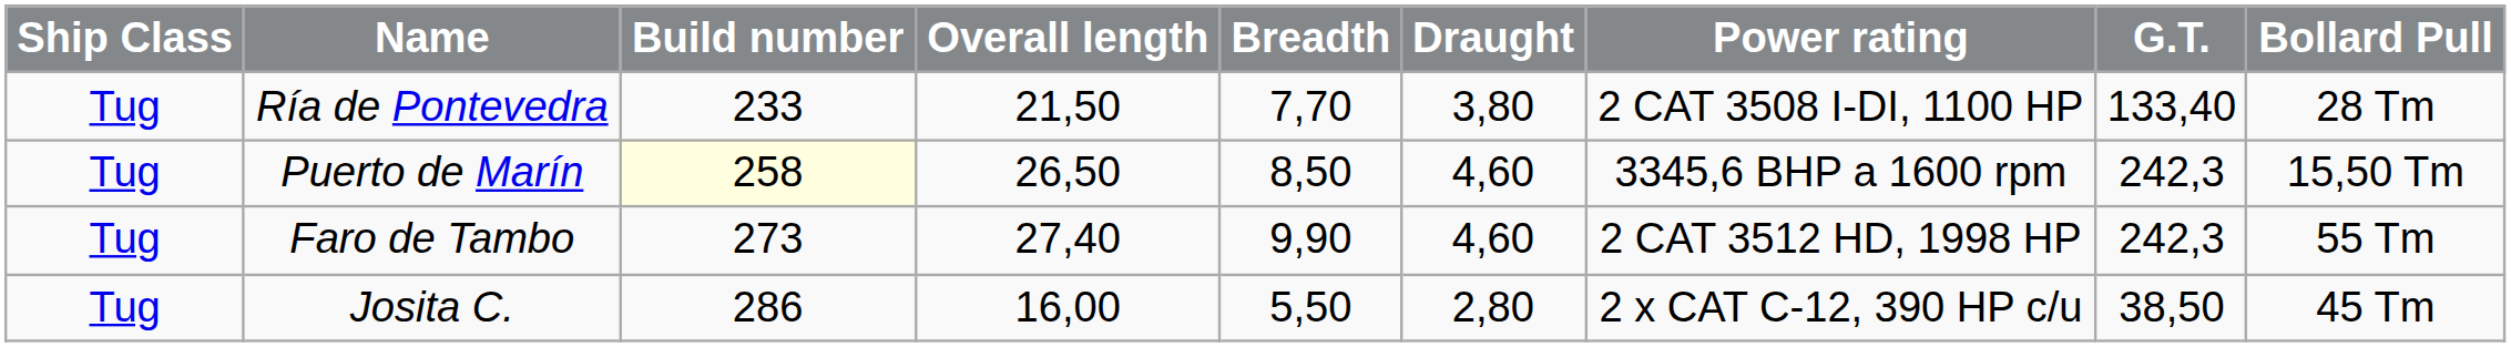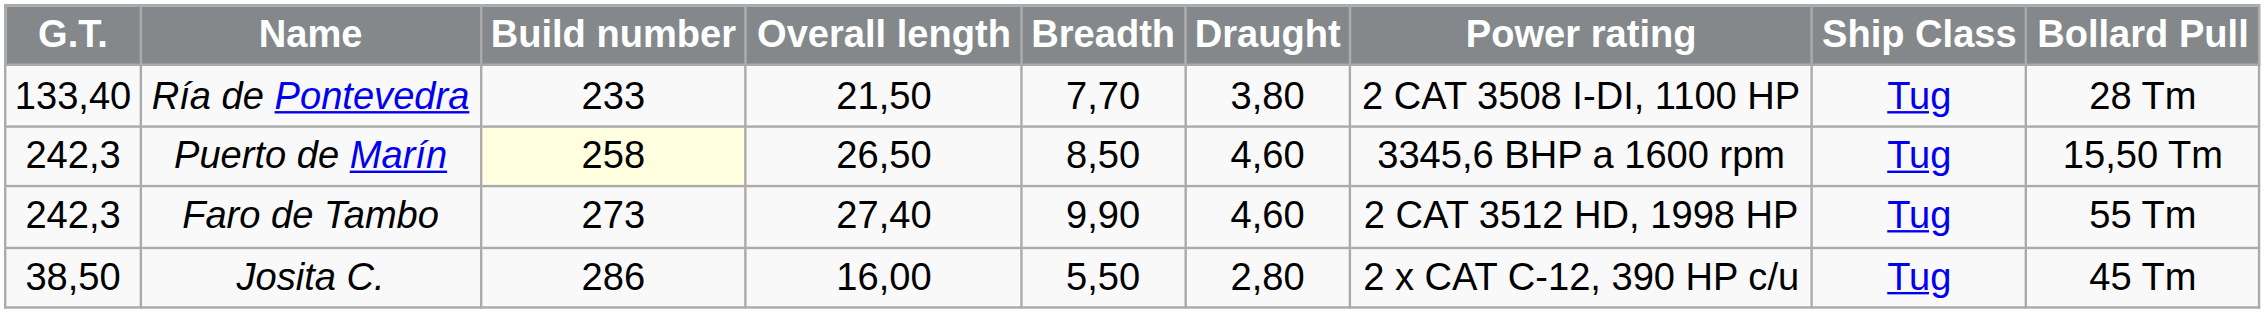 <table class="wikitable" align="center" border="1" style="width:75%; height:80px">
 <tr align="center" style="background:#84888B; color:White">
-<td><strong>Ship Class</strong></td>
+<td><strong>G.T.</strong></td>
 <td><strong>Name</strong></td>
 <td><strong>Build number</strong></td>
 <td><strong>Overall length</strong></td>
 <td><strong>Breadth</strong></td>
 <td><strong>Draught</strong></td>
 <td><strong>Power rating</strong></td>
-<td><strong>G.T.</strong></td>
+<td><strong>Ship Class</strong></td>
 <td><strong>Bollard Pull</strong></td>
 </tr>
 <tr align="center">
-<td><a href='#'>Tug</a></td>
+<td>133,40</td>
 <td><em>Ría de <a href='#'>Pontevedra</a></em></td>
 <td>233</td>
 <td>21,50</td>
 <td>7,70</td>
 <td>3,80</td>
 <td>2 CAT 3508 I-DI, 1100 HP</td>
-<td>133,40</td>
+<td><a href='#'>Tug</a></td>
 <td>28 Tm</td>
 </tr>
 <tr align="center">
-<td><a href='#'>Tug</a></td>
+<td>242,3</td>
 <td><em>Puerto de <a href='#'>Marín</a></em></td>
 <td style="background: lightyellow;">258</td>
 <td>26,50</td>
 <td>8,50</td>
 <td>4,60</td>
 <td>3345,6 BHP a 1600 rpm</td>
-<td>242,3</td>
+<td><a href='#'>Tug</a></td>
 <td>15,50 Tm</td>
 </tr>
 <tr align="center">
-<td><a href='#'>Tug</a></td>
+<td>242,3</td>
 <td><em>Faro de Tambo</em></td>
 <td>273</td>
 <td>27,40</td>
 <td>9,90</td>
 <td>4,60</td>
 <td>2 CAT 3512 HD, 1998 HP</td>
-<td>242,3</td>
+<td><a href='#'>Tug</a></td>
 <td>55 Tm</td>
 </tr>
 <tr align="center">
-<td><a href='#'>Tug</a></td>
+<td>38,50</td>
 <td><em>Josita C.</em></td>
 <td>286</td>
 <td>16,00</td>
 <td>5,50</td>
 <td>2,80</td>
 <td>2 x CAT C-12, 390 HP c/u</td>
-<td>38,50</td>
+<td><a href='#'>Tug</a></td>
 <td>45 Tm</td>
 </tr>
 </table>
